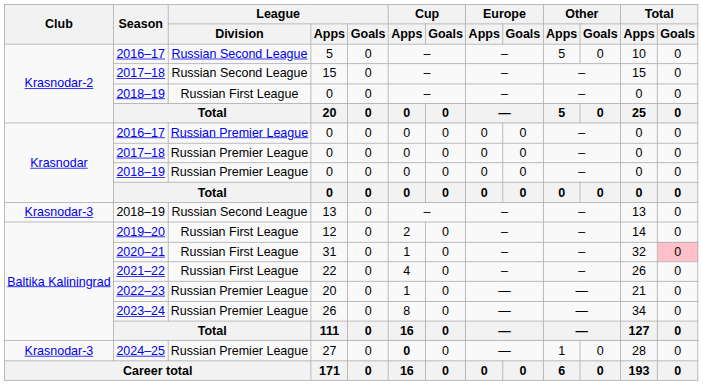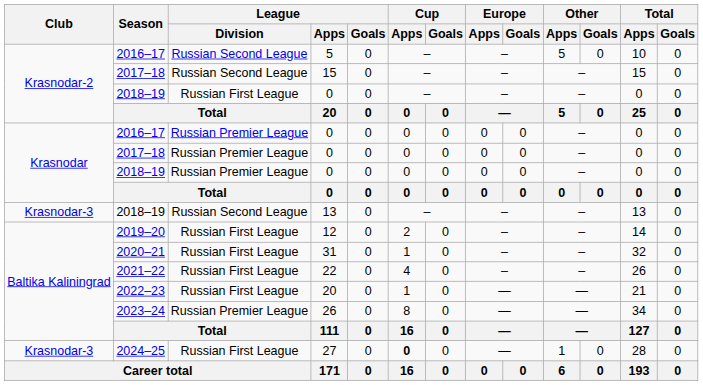 <table class="wikitable" style="text-align: center;">
 <tr>
 <th rowspan="2">Club</th>
 <th rowspan="2">Season</th>
 <th colspan="3">League</th>
 <th colspan="2">Cup</th>
 <th colspan="2">Europe</th>
 <th colspan="2">Other</th>
 <th colspan="2">Total</th>
 </tr>
 <tr>
 <th>Division</th>
 <th>Apps</th>
 <th>Goals</th>
 <th>Apps</th>
 <th>Goals</th>
 <th>Apps</th>
 <th>Goals</th>
 <th>Apps</th>
 <th>Goals</th>
 <th>Apps</th>
 <th>Goals</th>
 </tr>
 <tr>
 <td rowspan="4"><a href='#'>Krasnodar-2</a></td>
 <td><a href='#'>2016–17</a></td>
 <td><a href='#'>Russian Second League</a></td>
 <td>5</td>
 <td>0</td>
 <td colspan=2>–</td>
 <td colspan=2>–</td>
 <td>5</td>
 <td>0</td>
 <td>10</td>
 <td>0</td>
 </tr>
 <tr>
 <td><a href='#'>2017–18</a></td>
 <td>Russian Second League</td>
 <td>15</td>
 <td>0</td>
 <td colspan=2>–</td>
 <td colspan=2>–</td>
 <td colspan=2>–</td>
 <td>15</td>
 <td>0</td>
 </tr>
 <tr>
 <td><a href='#'>2018–19</a></td>
 <td>Russian First League</td>
 <td>0</td>
 <td>0</td>
 <td colspan=2>–</td>
 <td colspan=2>–</td>
 <td colspan=2>–</td>
 <td>0</td>
 <td>0</td>
 </tr>
 <tr>
 <th colspan=2>Total</th>
 <th>20</th>
 <th>0</th>
 <th>0</th>
 <th>0</th>
 <th colspan="2">—</th>
 <th>5</th>
 <th>0</th>
 <th>25</th>
 <th>0</th>
 </tr>
 <tr>
 <td rowspan="4"><a href='#'>Krasnodar</a></td>
 <td><a href='#'>2016–17</a></td>
 <td><a href='#'>Russian Premier League</a></td>
 <td>0</td>
 <td>0</td>
 <td>0</td>
 <td>0</td>
 <td>0</td>
 <td>0</td>
 <td colspan=2>–</td>
 <td>0</td>
 <td>0</td>
 </tr>
 <tr>
 <td><a href='#'>2017–18</a></td>
 <td>Russian Premier League</td>
 <td>0</td>
 <td>0</td>
 <td>0</td>
 <td>0</td>
 <td>0</td>
 <td>0</td>
 <td colspan=2>–</td>
 <td>0</td>
 <td>0</td>
 </tr>
 <tr>
 <td><a href='#'>2018–19</a></td>
 <td>Russian Premier League</td>
 <td>0</td>
 <td>0</td>
 <td>0</td>
 <td>0</td>
 <td>0</td>
 <td>0</td>
 <td colspan=2>–</td>
 <td>0</td>
 <td>0</td>
 </tr>
 <tr>
 <th colspan="2">Total</th>
 <th>0</th>
 <th>0</th>
 <th>0</th>
 <th>0</th>
 <th>0</th>
 <th>0</th>
 <th>0</th>
 <th>0</th>
 <th>0</th>
 <th>0</th>
 </tr>
 <tr>
 <td><a href='#'>Krasnodar-3</a></td>
 <td>2018–19</td>
 <td>Russian Second League</td>
 <td>13</td>
 <td>0</td>
 <td colspan=2>–</td>
 <td colspan=2>–</td>
 <td colspan=2>–</td>
 <td>13</td>
 <td>0</td>
 </tr>
 <tr>
 <td rowspan="6"><a href='#'>Baltika Kaliningrad</a></td>
 <td><a href='#'>2019–20</a></td>
 <td>Russian First League</td>
 <td>12</td>
 <td>0</td>
 <td>2</td>
 <td>0</td>
 <td colspan=2>–</td>
 <td colspan=2>–</td>
 <td>14</td>
 <td>0</td>
 </tr>
 <tr>
 <td><a href='#'>2020–21</a></td>
 <td>Russian First League</td>
 <td>31</td>
 <td>0</td>
 <td>1</td>
 <td>0</td>
 <td colspan=2>–</td>
 <td colspan=2>–</td>
 <td>32</td>
-<td style="background: pink;">0</td>
+<td>0</td>
 </tr>
 <tr>
 <td><a href='#'>2021–22</a></td>
 <td>Russian First League</td>
 <td>22</td>
 <td>0</td>
 <td>4</td>
 <td>0</td>
 <td colspan=2>–</td>
 <td colspan=2>–</td>
 <td>26</td>
 <td>0</td>
 </tr>
 <tr>
 <td><a href='#'>2022–23</a></td>
-<td>Russian Premier League</td>
+<td>Russian First League</td>
 <td>20</td>
 <td>0</td>
 <td>1</td>
 <td>0</td>
 <td colspan="2">—</td>
 <td colspan="2">—</td>
 <td>21</td>
 <td>0</td>
 </tr>
 <tr>
 <td><a href='#'>2023–24</a></td>
 <td>Russian Premier League</td>
 <td>26</td>
 <td>0</td>
 <td>8</td>
 <td>0</td>
 <td colspan="2">—</td>
 <td colspan="2">—</td>
 <td>34</td>
 <td>0</td>
 </tr>
 <tr>
 <th colspan="2">Total</th>
 <th>111</th>
 <th>0</th>
 <th>16</th>
 <th>0</th>
 <th colspan="2">—</th>
 <th colspan="2">—</th>
 <th>127</th>
 <th>0</th>
 </tr>
 <tr>
 <td><a href='#'>Krasnodar-3</a></td>
 <td><a href='#'>2024–25</a></td>
-<td>Russian Premier League</td>
+<td>Russian First League</td>
 <td>27</td>
 <td>0</td>
 <td><strong>0</strong></td>
 <td>0</td>
 <td colspan="2">—</td>
 <td>1</td>
 <td>0</td>
 <td>28</td>
 <td>0</td>
 </tr>
 <tr>
 <th colspan="3">Career total</th>
 <th>171</th>
 <th>0</th>
 <th>16</th>
 <th>0</th>
 <th>0</th>
 <th>0</th>
 <th>6</th>
 <th>0</th>
 <th>193</th>
 <th>0</th>
 </tr>
 </table>
